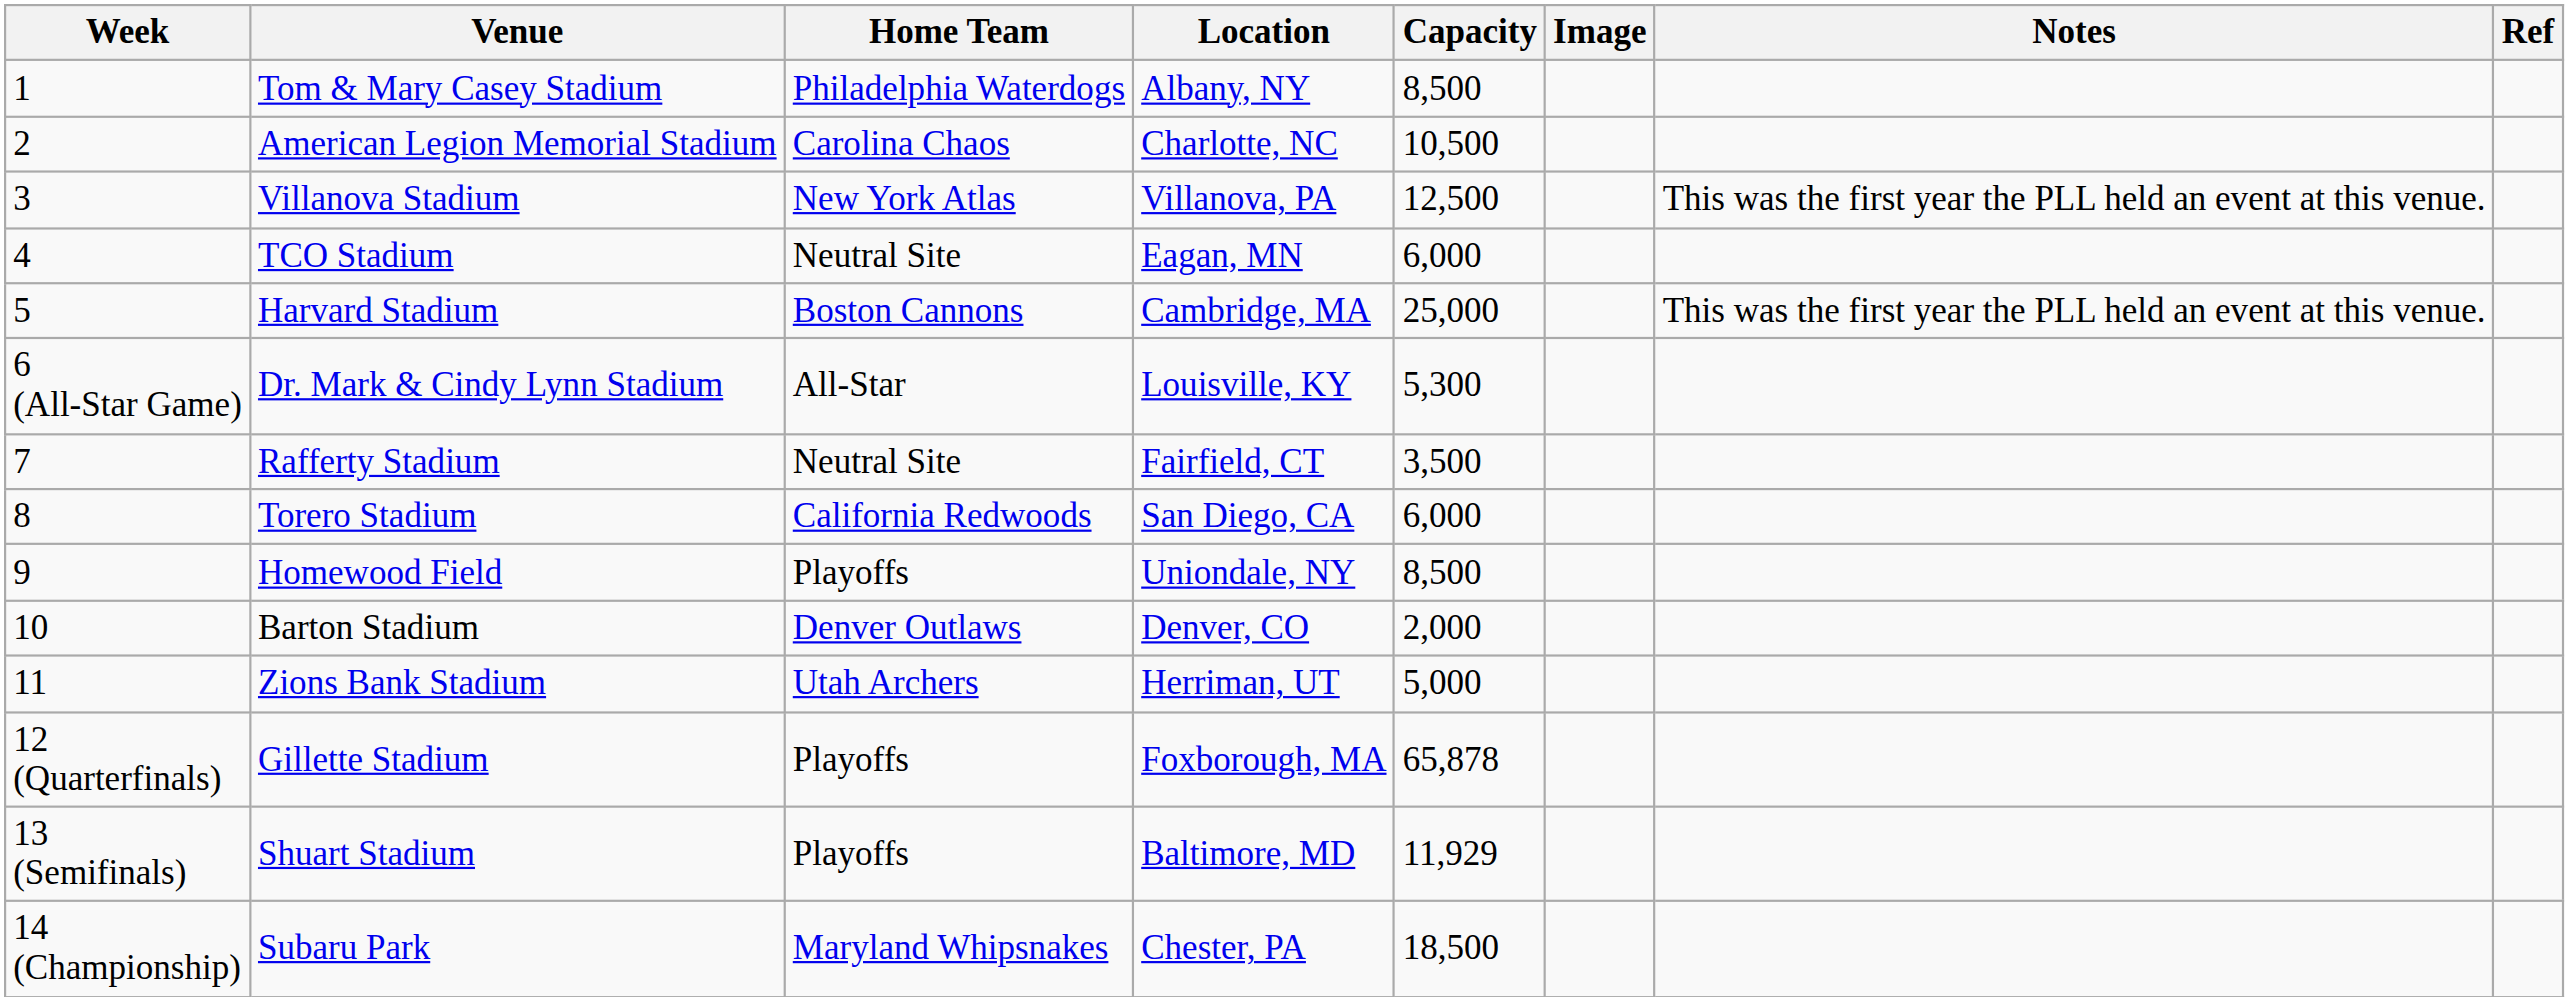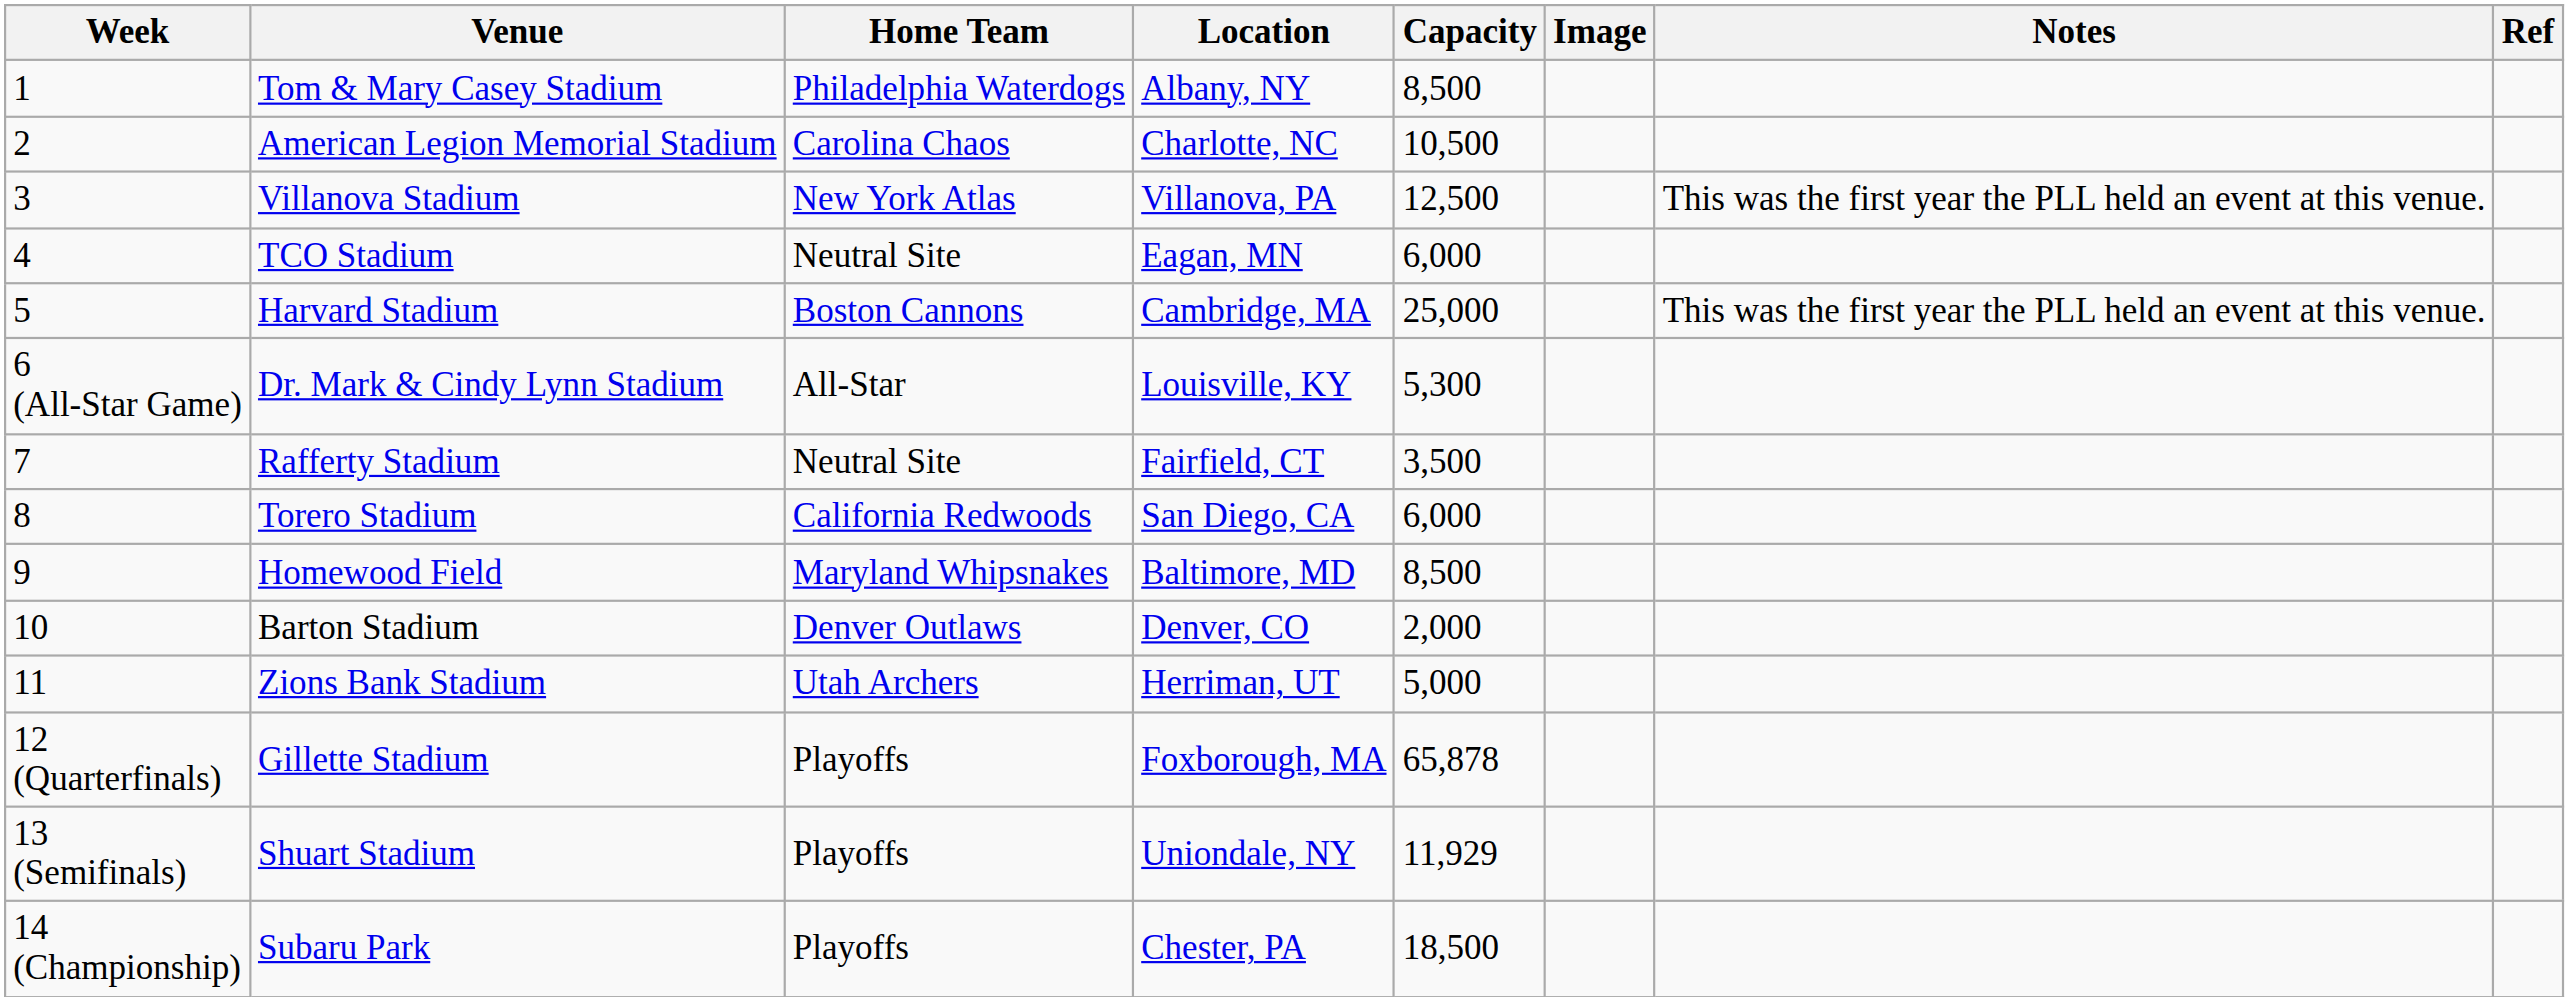 <table class="wikitable">
 <tr>
 <th>Week</th>
 <th>Venue</th>
 <th>Home Team</th>
 <th>Location</th>
 <th>Capacity</th>
 <th>Image</th>
 <th>Notes</th>
 <th>Ref</th>
 </tr>
 <tr>
 <td>1</td>
 <td><a href='#'>Tom & Mary Casey Stadium</a></td>
 <td><a href='#'>Philadelphia Waterdogs</a></td>
 <td><a href='#'>Albany, NY</a></td>
 <td>8,500</td>
 <td></td>
 <td></td>
 <td></td>
 </tr>
 <tr>
 <td>2</td>
 <td><a href='#'>American Legion Memorial Stadium</a></td>
 <td><a href='#'>Carolina Chaos</a></td>
 <td><a href='#'>Charlotte, NC</a></td>
 <td>10,500</td>
 <td><br></td>
 <td></td>
 <td></td>
 </tr>
 <tr>
 <td>3</td>
 <td><a href='#'>Villanova Stadium</a></td>
 <td><a href='#'>New York Atlas</a></td>
 <td><a href='#'>Villanova, PA</a></td>
 <td>12,500</td>
 <td></td>
 <td>This was the first year the PLL held an event at this venue.</td>
 <td></td>
 </tr>
 <tr>
 <td>4</td>
 <td><a href='#'>TCO Stadium</a></td>
 <td>Neutral Site</td>
 <td><a href='#'>Eagan, MN</a></td>
 <td>6,000</td>
 <td></td>
 <td></td>
 </tr>
 <tr>
 <td>5</td>
 <td><a href='#'>Harvard Stadium</a></td>
 <td><a href='#'>Boston Cannons</a></td>
 <td><a href='#'>Cambridge, MA</a></td>
 <td>25,000</td>
 <td></td>
 <td>This was the first year the PLL held an event at this venue.</td>
 <td></td>
 </tr>
 <tr>
 <td>6<br>(All-Star Game)</td>
 <td><a href='#'>Dr. Mark & Cindy Lynn Stadium</a></td>
 <td>All-Star</td>
 <td><a href='#'>Louisville, KY</a></td>
 <td>5,300</td>
 <td></td>
 <td></td>
 <td></td>
 </tr>
 <tr>
 <td>7</td>
 <td><a href='#'>Rafferty Stadium</a></td>
 <td>Neutral Site</td>
 <td><a href='#'>Fairfield, CT</a></td>
 <td>3,500</td>
 <td></td>
 <td></td>
 <td></td>
 </tr>
 <tr>
 <td>8</td>
 <td><a href='#'>Torero Stadium</a></td>
 <td><a href='#'>California Redwoods</a></td>
 <td><a href='#'>San Diego, CA</a></td>
 <td>6,000</td>
 <td></td>
 <td></td>
 <td></td>
 </tr>
 <tr>
 <td>9</td>
 <td><a href='#'>Homewood Field</a></td>
-<td>Playoffs</td>
-<td><a href='#'>Uniondale, NY</a></td>
+<td><a href='#'>Maryland Whipsnakes</a></td>
+<td><a href='#'>Baltimore, MD</a></td>
 <td>8,500</td>
 <td></td>
 <td></td>
 </tr>
 <tr>
 <td>10</td>
 <td>Barton Stadium</td>
 <td><a href='#'>Denver Outlaws</a></td>
 <td><a href='#'>Denver, CO</a></td>
 <td>2,000</td>
 <td></td>
 <td></td>
 <td></td>
 </tr>
 <tr>
 <td>11</td>
 <td><a href='#'>Zions Bank Stadium</a></td>
 <td><a href='#'>Utah Archers</a></td>
 <td><a href='#'>Herriman, UT</a></td>
 <td>5,000</td>
 <td></td>
 <td></td>
 <td></td>
 </tr>
 <tr>
 <td>12<br>(Quarterfinals)</td>
 <td><a href='#'>Gillette Stadium</a></td>
 <td>Playoffs</td>
 <td><a href='#'>Foxborough, MA</a></td>
 <td>65,878</td>
 <td></td>
 <td></td>
 <td></td>
 </tr>
 <tr>
 <td>13<br>(Semifinals)</td>
 <td><a href='#'>Shuart Stadium</a></td>
 <td>Playoffs</td>
-<td><a href='#'>Baltimore, MD</a></td>
+<td><a href='#'>Uniondale, NY</a></td>
 <td>11,929</td>
 <td></td>
 <td></td>
 </tr>
 <tr>
 <td>14<br>(Championship)</td>
 <td><a href='#'>Subaru Park</a></td>
-<td><a href='#'>Maryland Whipsnakes</a></td>
+<td>Playoffs</td>
 <td><a href='#'>Chester, PA</a></td>
 <td>18,500</td>
 <td></td>
 <td></td>
 <td></td>
 </tr>
 </table>
